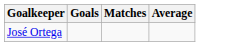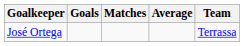 <table class="wikitable sortable" class="wikitable">
 <tr style="background:#ccc; text-align:center;">
 <th>Goalkeeper</th>
 <th>Goals</th>
 <th>Matches</th>
 <th>Average</th>
+<th>Team</th>
 </tr>
 <tr>
 <td> <a href='#'>José Ortega</a></td>
 <td></td>
 <td></td>
 <td></td>
+<td><a href='#'>Terrassa</a></td>
 </tr>
 </table>
